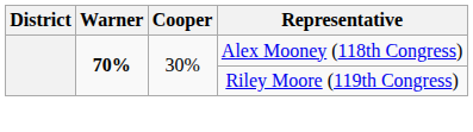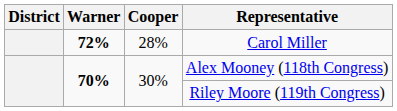 <table class=wikitable>
 <tr>
 <th>District</th>
 <th>Warner</th>
 <th>Cooper</th>
 <th>Representative</th>
+</tr>
+<tr align=center>
+<th></th>
+<td><strong>72%</strong></td>
+<td>28%</td>
+<td><a href='#'>Carol Miller</a></td>
 </tr>
 <tr align=center>
 <th rowspan=2 ></th>
 <td rowspan=2><strong>70%</strong></td>
 <td rowspan=2>30%</td>
 <td><a href='#'>Alex Mooney</a> (<a href='#'>118th Congress</a>)</td>
 </tr>
 <tr align=center>
 <td><a href='#'>Riley Moore</a> (<a href='#'>119th Congress</a>)</td>
 </tr>
 </table>
